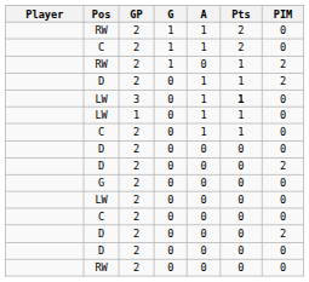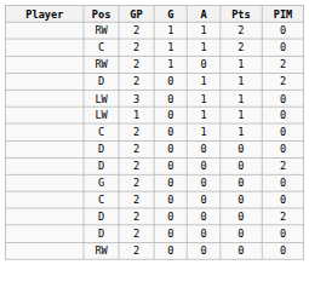 <table class="wikitable sortable" width="60%">
 <tr ALIGN="center">
 <th bgcolor="#DDDDFF" width="10%">Player</th>
 <th bgcolor="#DDDDFF" width="3%" title="Position">Pos</th>
 <th bgcolor="#DDDDFF" width="5%" title="Games played">GP</th>
 <th bgcolor="#DDDDFF" width="5%" title="Goals">G</th>
 <th bgcolor="#DDDDFF" width="5%" title="Assists">A</th>
 <th bgcolor="#DDDDFF" width="5%" title="Points">Pts</th>
 <th bgcolor="#DDDDFF" width="5%" title="Penalties in Minutes">PIM</th>
 </tr>
 <tr align="center">
 <td align="right"></td>
 <td>RW</td>
 <td>2</td>
 <td>1</td>
 <td>1</td>
 <td>2</td>
 <td>0</td>
 </tr>
 <tr align="center">
 <td align="right"></td>
 <td>C</td>
 <td>2</td>
 <td>1</td>
 <td>1</td>
 <td>2</td>
 <td>0</td>
 </tr>
 <tr align="center">
 <td align="right"></td>
 <td>RW</td>
 <td>2</td>
 <td>1</td>
 <td>0</td>
 <td>1</td>
 <td>2</td>
 </tr>
 <tr align="center">
 <td align="right"></td>
 <td>D</td>
 <td>2</td>
 <td>0</td>
 <td>1</td>
 <td>1</td>
 <td>2</td>
 </tr>
 <tr align="center">
 <td align="right"></td>
 <td>LW</td>
 <td>3</td>
 <td>0</td>
 <td>1</td>
-<td><strong>1</strong></td>
+<td>1</td>
 <td>0</td>
 </tr>
 <tr align="center">
 <td align="right"></td>
 <td>LW</td>
 <td>1</td>
 <td>0</td>
 <td>1</td>
 <td>1</td>
 <td>0</td>
 </tr>
 <tr align="center">
 <td align="right"></td>
 <td>C</td>
 <td>2</td>
 <td>0</td>
 <td>1</td>
 <td>1</td>
 <td>0</td>
 </tr>
 <tr align="center">
 <td align="right"></td>
 <td>D</td>
 <td>2</td>
 <td>0</td>
 <td>0</td>
 <td>0</td>
 <td>0</td>
 </tr>
 <tr align="center">
 <td align="right"></td>
 <td>D</td>
 <td>2</td>
 <td>0</td>
 <td>0</td>
 <td>0</td>
 <td>2</td>
 </tr>
 <tr align="center">
 <td align="right"></td>
 <td>G</td>
 <td>2</td>
 <td>0</td>
 <td>0</td>
 <td>0</td>
 <td>0</td>
 </tr>
 <tr align="center">
 <td align="right"></td>
-<td>LW</td>
-<td>2</td>
-<td>0</td>
-<td>0</td>
-<td>0</td>
-<td>0</td>
-</tr>
-<tr align="center">
-<td align="right"></td>
 <td>C</td>
 <td>2</td>
 <td>0</td>
 <td>0</td>
 <td>0</td>
 <td>0</td>
 </tr>
 <tr align="center">
 <td align="right"></td>
 <td>D</td>
 <td>2</td>
 <td>0</td>
 <td>0</td>
 <td>0</td>
 <td>2</td>
 </tr>
 <tr align="center">
 <td align="right"></td>
 <td>D</td>
 <td>2</td>
 <td>0</td>
 <td>0</td>
 <td>0</td>
 <td>0</td>
 </tr>
 <tr align="center">
 <td align="right"></td>
 <td>RW</td>
 <td>2</td>
 <td>0</td>
 <td>0</td>
 <td>0</td>
 <td>0</td>
 </tr>
 </table>
